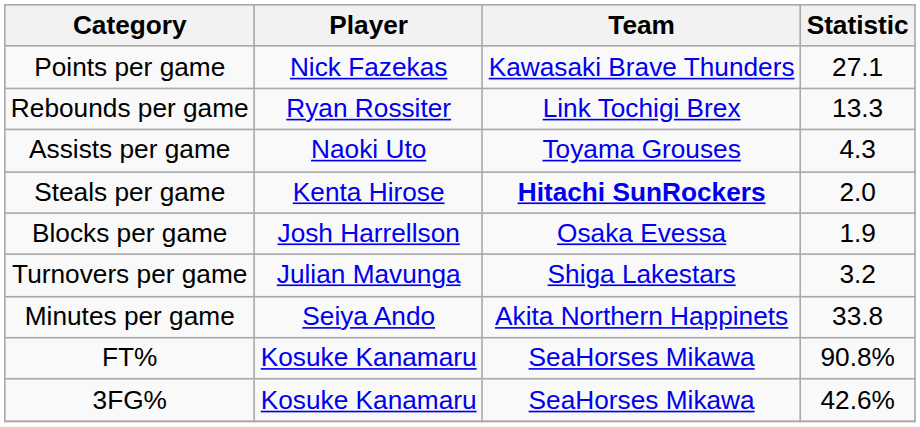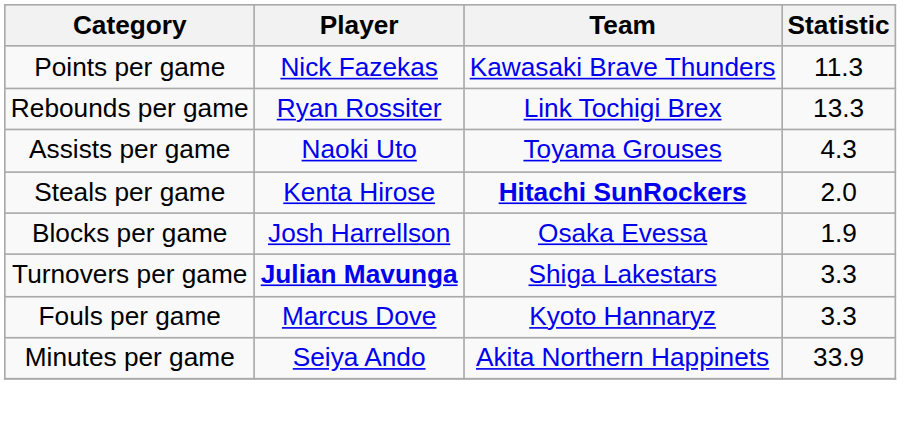 <table class="wikitable" style="text-align:center">
 <tr>
 <th>Category</th>
 <th>Player</th>
 <th>Team</th>
 <th>Statistic</th>
 </tr>
 <tr>
 <td>Points per game</td>
 <td><a href='#'>Nick Fazekas</a></td>
 <td><a href='#'>Kawasaki Brave Thunders</a></td>
-<td>27.1</td>
+<td>11.3</td>
 </tr>
 <tr>
 <td>Rebounds per game</td>
 <td><a href='#'>Ryan Rossiter</a></td>
 <td><a href='#'>Link Tochigi Brex</a></td>
 <td>13.3</td>
 </tr>
 <tr>
 <td>Assists per game</td>
 <td><a href='#'>Naoki Uto</a></td>
 <td><a href='#'>Toyama Grouses</a></td>
 <td>4.3</td>
 </tr>
 <tr>
 <td>Steals per game</td>
 <td><a href='#'>Kenta Hirose</a></td>
 <td><strong><a href='#'>Hitachi SunRockers</a></strong></td>
 <td>2.0</td>
 </tr>
 <tr>
 <td>Blocks per game</td>
 <td><a href='#'>Josh Harrellson</a></td>
 <td><a href='#'>Osaka Evessa</a></td>
 <td>1.9</td>
 </tr>
 <tr>
 <td>Turnovers per game</td>
-<td><a href='#'>Julian Mavunga</a></td>
+<td><strong><a href='#'>Julian Mavunga</a></strong></td>
 <td><a href='#'>Shiga Lakestars</a></td>
-<td>3.2</td>
+<td>3.3</td>
+</tr>
+<tr>
+<td>Fouls per game</td>
+<td><a href='#'>Marcus Dove</a></td>
+<td><a href='#'>Kyoto Hannaryz</a></td>
+<td>3.3</td>
 </tr>
 <tr>
 <td>Minutes per game</td>
 <td><a href='#'>Seiya Ando</a></td>
 <td><a href='#'>Akita Northern Happinets</a></td>
-<td>33.8</td>
-</tr>
-<tr>
-<td>FT%</td>
-<td><a href='#'>Kosuke Kanamaru</a></td>
-<td><a href='#'>SeaHorses Mikawa</a></td>
-<td>90.8%</td>
-</tr>
-<tr>
-<td>3FG%</td>
-<td><a href='#'>Kosuke Kanamaru</a></td>
-<td><a href='#'>SeaHorses Mikawa</a></td>
-<td>42.6%</td>
+<td>33.9</td>
 </tr>
 <tr>
 </tr>
 </table>
